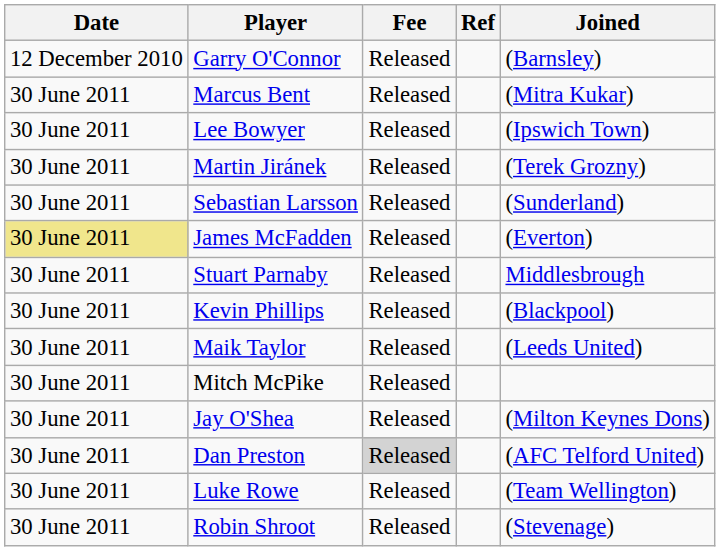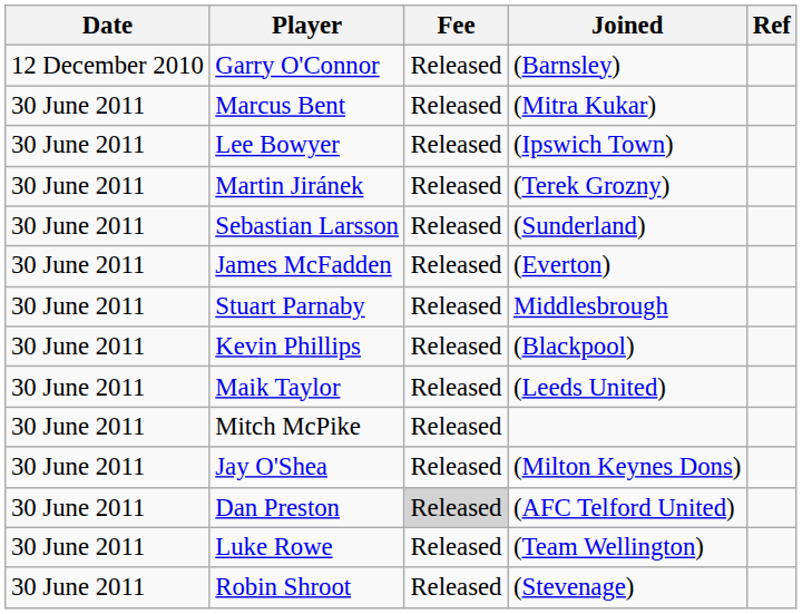 <table class="wikitable" style="text-align: left">
 <tr>
 <th>Date</th>
 <th>Player</th>
 <th>Fee</th>
+<th>Joined</th>
 <th>Ref</th>
-<th>Joined</th>
 </tr>
 <tr>
 <td>12 December 2010</td>
 <td><a href='#'>Garry O'Connor</a></td>
 <td>Released</td>
+<td>(<a href='#'>Barnsley</a>)</td>
 <td style=text-align:center></td>
-<td>(<a href='#'>Barnsley</a>)</td>
 </tr>
 <tr>
 <td>30 June 2011</td>
 <td><a href='#'>Marcus Bent</a></td>
 <td>Released</td>
+<td>(<a href='#'>Mitra Kukar</a>)</td>
 <td style=text-align:center></td>
-<td>(<a href='#'>Mitra Kukar</a>)</td>
 </tr>
 <tr>
 <td>30 June 2011</td>
 <td><a href='#'>Lee Bowyer</a></td>
 <td>Released</td>
+<td>(<a href='#'>Ipswich Town</a>)</td>
 <td style=text-align:center></td>
-<td>(<a href='#'>Ipswich Town</a>)</td>
 </tr>
 <tr>
 <td>30 June 2011</td>
 <td><a href='#'>Martin Jiránek</a></td>
 <td>Released</td>
+<td>(<a href='#'>Terek Grozny</a>)</td>
 <td style=text-align:center></td>
-<td>(<a href='#'>Terek Grozny</a>)</td>
 </tr>
 <tr>
 <td>30 June 2011</td>
 <td><a href='#'>Sebastian Larsson</a></td>
 <td>Released</td>
+<td>(<a href='#'>Sunderland</a>)</td>
 <td style=text-align:center></td>
-<td>(<a href='#'>Sunderland</a>)</td>
 </tr>
 <tr>
-<td style="background: khaki;">30 June 2011</td>
+<td>30 June 2011</td>
 <td><a href='#'>James McFadden</a></td>
 <td>Released</td>
+<td>(<a href='#'>Everton</a>)</td>
 <td style=text-align:center></td>
-<td>(<a href='#'>Everton</a>)</td>
 </tr>
 <tr>
 <td>30 June 2011</td>
 <td><a href='#'>Stuart Parnaby</a></td>
 <td>Released</td>
+<td><a href='#'>Middlesbrough</a></td>
 <td style=text-align:center></td>
-<td><a href='#'>Middlesbrough</a></td>
 </tr>
 <tr>
 <td>30 June 2011</td>
 <td><a href='#'>Kevin Phillips</a></td>
 <td>Released</td>
+<td>(<a href='#'>Blackpool</a>)</td>
 <td style=text-align:center></td>
-<td>(<a href='#'>Blackpool</a>)</td>
 </tr>
 <tr>
 <td>30 June 2011</td>
 <td><a href='#'>Maik Taylor</a></td>
 <td>Released</td>
+<td>(<a href='#'>Leeds United</a>)</td>
 <td style=text-align:center></td>
-<td>(<a href='#'>Leeds United</a>)</td>
 </tr>
 <tr>
 <td>30 June 2011</td>
 <td>Mitch McPike</td>
 <td>Released</td>
+<td></td>
 <td style=text-align:center></td>
-<td></td>
 </tr>
 <tr>
 <td>30 June 2011</td>
 <td><a href='#'>Jay O'Shea</a></td>
 <td>Released</td>
+<td>(<a href='#'>Milton Keynes Dons</a>)</td>
 <td style=text-align:center></td>
-<td>(<a href='#'>Milton Keynes Dons</a>)</td>
 </tr>
 <tr>
 <td>30 June 2011</td>
 <td><a href='#'>Dan Preston</a></td>
 <td style="background: lightgrey;">Released</td>
+<td>(<a href='#'>AFC Telford United</a>)</td>
 <td style=text-align:center></td>
-<td>(<a href='#'>AFC Telford United</a>)</td>
 </tr>
 <tr>
 <td>30 June 2011</td>
 <td><a href='#'>Luke Rowe</a></td>
 <td>Released</td>
+<td>(<a href='#'>Team Wellington</a>)</td>
 <td style=text-align:center></td>
-<td>(<a href='#'>Team Wellington</a>)</td>
 </tr>
 <tr>
 <td>30 June 2011</td>
 <td><a href='#'>Robin Shroot</a></td>
 <td>Released</td>
+<td>(<a href='#'>Stevenage</a>)</td>
 <td style=text-align:center></td>
-<td>(<a href='#'>Stevenage</a>)</td>
 </tr>
 </table>
